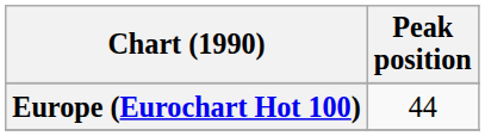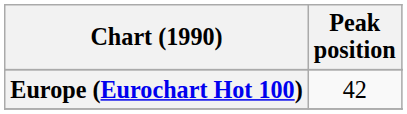 <table class="wikitable sortable plainrowheaders" style="text-align:center">
 <tr>
 <th>Chart (1990)</th>
 <th>Peak<br>position</th>
 </tr>
 <tr>
 </tr>
 <tr>
 </tr>
 <tr>
 </tr>
 <tr>
 </tr>
 <tr>
 <th scope="row">Europe (<a href='#'>Eurochart Hot 100</a>)</th>
-<td>44</td>
+<td>42</td>
 </tr>
 <tr>
 </tr>
 <tr>
 </tr>
 <tr>
 </tr>
 <tr>
 </tr>
 <tr>
 </tr>
 <tr>
 </tr>
 <tr>
 </tr>
 <tr>
 </tr>
 <tr>
 </tr>
 <tr>
 </tr>
 </table>
